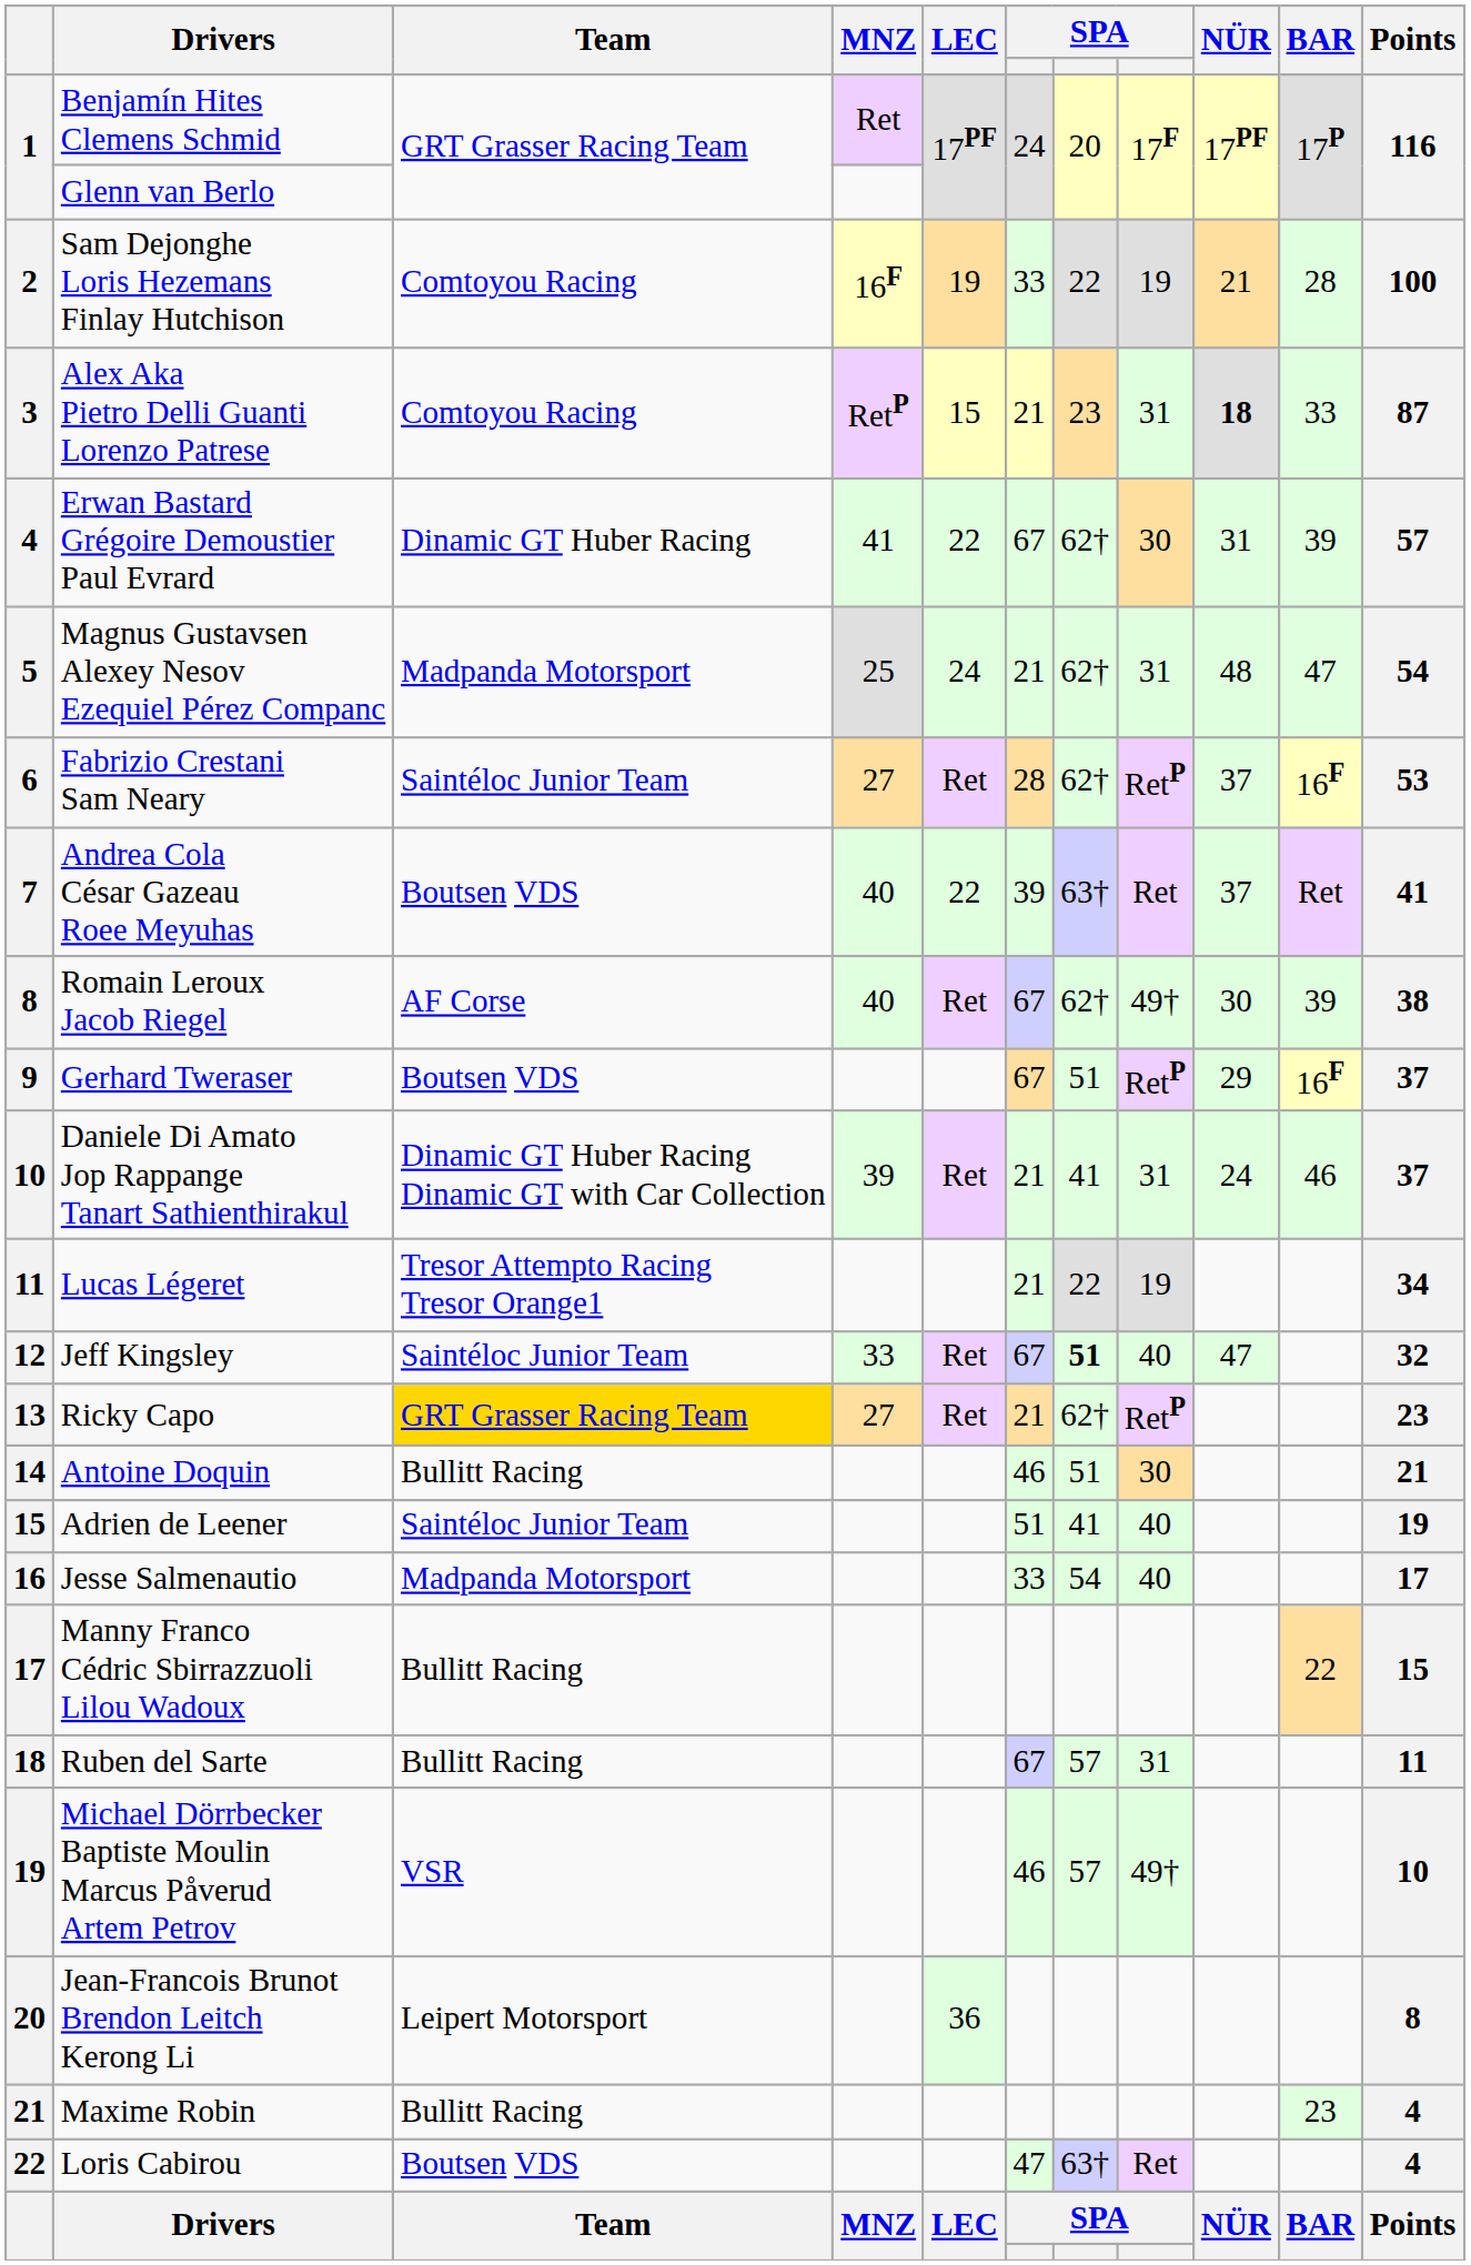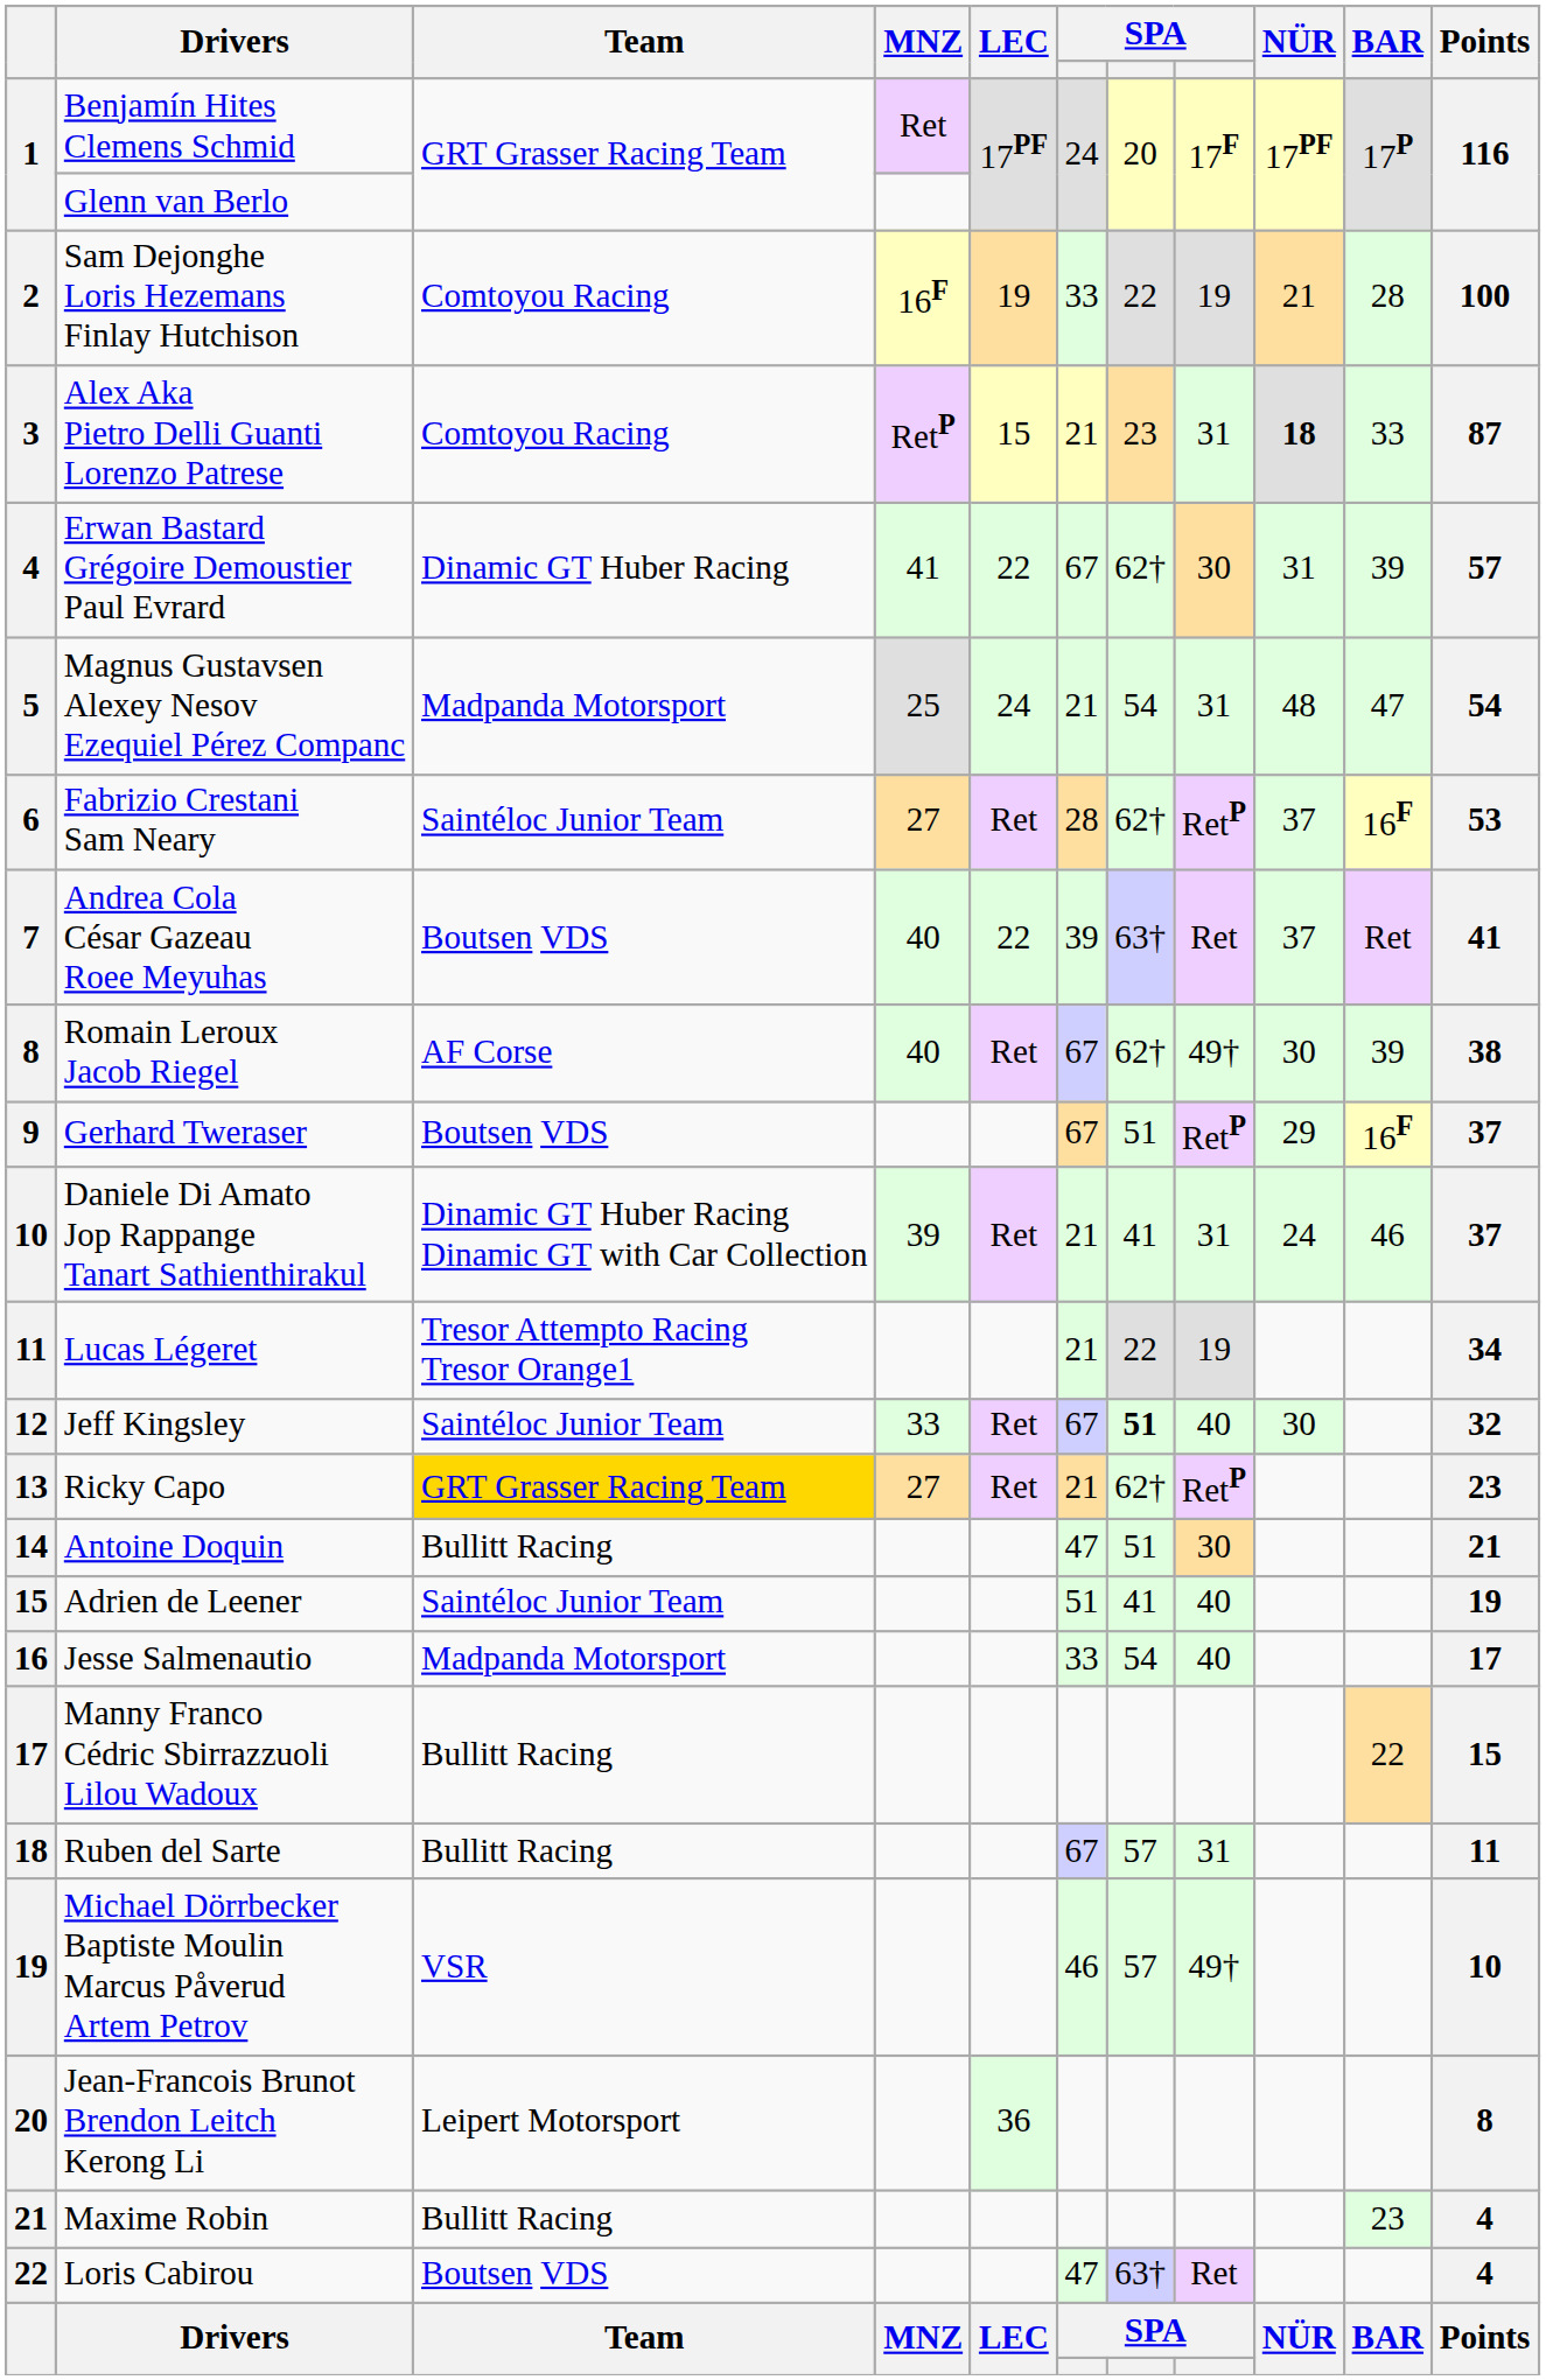 <table class="wikitable" style="font-size:85%; text-align:center;">
 <tr>
 <th rowspan="2"></th>
 <th rowspan="2">Drivers</th>
 <th rowspan="2">Team</th>
 <th rowspan="2"><a href='#'>MNZ</a><br></th>
 <th rowspan="2"><a href='#'>LEC</a><br></th>
 <th colspan="3"><a href='#'>SPA</a><br></th>
 <th rowspan="2"><a href='#'>NÜR</a><br></th>
 <th rowspan="2"><a href='#'>BAR</a><br></th>
 <th rowspan="2">Points</th>
 </tr>
 <tr>
 <th></th>
 <th></th>
 <th></th>
 </tr>
 <tr>
 <th rowspan=2>1</th>
 <td align="left"> <a href='#'>Benjamín Hites</a><br> <a href='#'>Clemens Schmid</a></td>
 <td rowspan=2 align="left"> <a href='#'>GRT Grasser Racing Team</a></td>
 <td style="background:#efcfff;">Ret</td>
 <td rowspan=2 style="background:#dfdfdf;">17<sup><strong>PF</strong></sup></td>
 <td rowspan=2 style="background:#dfdfdf;">24</td>
 <td rowspan=2 style="background:#ffffbf;">20</td>
 <td rowspan=2 style="background:#ffffbf;">17<sup><strong>F</strong></sup></td>
 <td rowspan=2 style="background:#ffffbf;">17<sup><strong>PF</strong></sup></td>
 <td rowspan=2 style="background:#dfdfdf;">17<sup><strong>P</strong></sup></td>
 <th rowspan=2>116</th>
 </tr>
 <tr>
 <td align="left"> <a href='#'>Glenn van Berlo</a></td>
 <td></td>
 </tr>
 <tr>
 <th>2</th>
 <td align="left"> Sam Dejonghe<br> <a href='#'>Loris Hezemans</a><br> Finlay Hutchison</td>
 <td align="left"> <a href='#'>Comtoyou Racing</a></td>
 <td style="background:#ffffbf;">16<sup><strong>F</strong></sup></td>
 <td style="background:#ffdf9f;">19</td>
 <td style="background:#dfffdf;">33</td>
 <td style="background:#dfdfdf;">22</td>
 <td style="background:#dfdfdf;">19</td>
 <td style="background:#ffdf9f;">21</td>
 <td style="background:#dfffdf;">28</td>
 <th>100</th>
 </tr>
 <tr>
 <th>3</th>
 <td align="left"> <a href='#'>Alex Aka</a><br> <a href='#'>Pietro Delli Guanti</a><br> <a href='#'>Lorenzo Patrese</a></td>
 <td align="left"> <a href='#'>Comtoyou Racing</a></td>
 <td style="background:#efcfff;">Ret<sup><strong>P</strong></sup></td>
 <td style="background:#ffffbf;">15</td>
 <td style="background:#ffffbf;">21</td>
 <td style="background:#ffdf9f;">23</td>
 <td style="background:#dfffdf;">31</td>
 <td style="background:#dfdfdf;"><strong>18</strong></td>
 <td style="background:#dfffdf;">33</td>
 <th>87</th>
 </tr>
 <tr>
 <th>4</th>
 <td align="left"> <a href='#'>Erwan Bastard</a><br> <a href='#'>Grégoire Demoustier</a><br> Paul Evrard</td>
 <td align="left"> <a href='#'>Dinamic GT</a> Huber Racing</td>
 <td style="background:#dfffdf;">41</td>
 <td style="background:#dfffdf;">22</td>
 <td style="background:#dfffdf;">67</td>
 <td style="background:#dfffdf;">62†</td>
 <td style="background:#ffdf9f;">30</td>
 <td style="background:#dfffdf;">31</td>
 <td style="background:#dfffdf;">39</td>
 <th>57</th>
 </tr>
 <tr>
 <th>5</th>
 <td align="left"> Magnus Gustavsen<br> Alexey Nesov<br> <a href='#'>Ezequiel Pérez Companc</a></td>
 <td align="left"> <a href='#'>Madpanda Motorsport</a></td>
 <td style="background:#dfdfdf;">25</td>
 <td style="background:#dfffdf;">24</td>
 <td style="background:#dfffdf;">21</td>
-<td style="background:#dfffdf;">62†</td>
+<td style="background:#dfffdf;">54</td>
 <td style="background:#dfffdf;">31</td>
 <td style="background:#dfffdf;">48</td>
 <td style="background:#dfffdf;">47</td>
 <th>54</th>
 </tr>
 <tr>
 <th>6</th>
 <td align="left"> <a href='#'>Fabrizio Crestani</a><br> Sam Neary</td>
 <td align="left"> <a href='#'>Saintéloc Junior Team</a></td>
 <td style="background:#ffdf9f;">27</td>
 <td style="background:#efcfff;">Ret</td>
 <td style="background:#ffdf9f;">28</td>
 <td style="background:#dfffdf;">62†</td>
 <td style="background:#efcfff;">Ret<sup><strong>P</strong></sup></td>
 <td style="background:#dfffdf;">37</td>
 <td style="background:#ffffbf;">16<sup><strong>F</strong></sup></td>
 <th>53</th>
 </tr>
 <tr>
 <th>7</th>
 <td align="left"> <a href='#'>Andrea Cola</a><br> César Gazeau<br> <a href='#'>Roee Meyuhas</a></td>
 <td align="left"> <a href='#'>Boutsen</a> <a href='#'>VDS</a></td>
 <td style="background:#dfffdf;">40</td>
 <td style="background:#dfffdf;">22</td>
 <td style="background:#dfffdf;">39</td>
 <td style="background:#cfcfff;">63†</td>
 <td style="background:#efcfff;">Ret</td>
 <td style="background:#dfffdf;">37</td>
 <td style="background:#efcfff;">Ret</td>
 <th>41</th>
 </tr>
 <tr>
 <th>8</th>
 <td align="left"> Romain Leroux<br> <a href='#'>Jacob Riegel</a></td>
 <td align="left"> <a href='#'>AF Corse</a></td>
 <td style="background:#dfffdf;">40</td>
 <td style="background:#efcfff;">Ret</td>
 <td style="background:#cfcfff;">67</td>
 <td style="background:#dfffdf;">62†</td>
 <td style="background:#dfffdf;">49†</td>
 <td style="background:#dfffdf;">30</td>
 <td style="background:#dfffdf;">39</td>
 <th>38</th>
 </tr>
 <tr>
 <th>9</th>
 <td align="left"> <a href='#'>Gerhard Tweraser</a></td>
 <td align="left"> <a href='#'>Boutsen</a> <a href='#'>VDS</a></td>
 <td></td>
 <td></td>
 <td style="background:#ffdf9f;">67</td>
 <td style="background:#dfffdf;">51</td>
 <td style="background:#efcfff;">Ret<sup><strong>P</strong></sup></td>
 <td style="background:#dfffdf;">29</td>
 <td style="background:#ffffbf;">16<sup><strong>F</strong></sup></td>
 <th>37</th>
 </tr>
 <tr>
 <th>10</th>
 <td align="left"> Daniele Di Amato<br> Jop Rappange<br> <a href='#'>Tanart Sathienthirakul</a></td>
 <td align="left"> <a href='#'>Dinamic GT</a> Huber Racing<br> <a href='#'>Dinamic GT</a> with Car Collection</td>
 <td style="background:#dfffdf;">39</td>
 <td style="background:#efcfff;">Ret</td>
 <td style="background:#dfffdf;">21</td>
 <td style="background:#dfffdf;">41</td>
 <td style="background:#dfffdf;">31</td>
 <td style="background:#dfffdf;">24</td>
 <td style="background:#dfffdf;">46</td>
 <th>37</th>
 </tr>
 <tr>
 <th>11</th>
 <td align="left"> <a href='#'>Lucas Légeret</a></td>
 <td align="left"> <a href='#'>Tresor Attempto Racing</a><br> <a href='#'>Tresor Orange1</a></td>
 <td></td>
 <td></td>
 <td style="background:#dfffdf;">21</td>
 <td style="background:#dfdfdf;">22</td>
 <td style="background:#dfdfdf;">19</td>
 <td></td>
 <td></td>
 <th>34</th>
 </tr>
 <tr>
 <th>12</th>
 <td align="left"> Jeff Kingsley</td>
 <td align="left"> <a href='#'>Saintéloc Junior Team</a></td>
 <td style="background:#dfffdf;">33</td>
 <td style="background:#efcfff;">Ret</td>
 <td style="background:#cfcfff;">67</td>
 <td style="background:#dfffdf;"><strong>51</strong></td>
 <td style="background:#dfffdf;">40</td>
-<td style="background:#dfffdf;">47</td>
+<td style="background:#dfffdf;">30</td>
 <td></td>
 <th>32</th>
 </tr>
 <tr>
 <th>13</th>
 <td align="left"> Ricky Capo</td>
 <td align="left" style="background: gold;"> <a href='#'>GRT Grasser Racing Team</a></td>
 <td style="background:#ffdf9f;">27</td>
 <td style="background:#efcfff;">Ret</td>
 <td style="background:#ffdf9f;">21</td>
 <td style="background:#dfffdf;">62†</td>
 <td style="background:#efcfff;">Ret<sup><strong>P</strong></sup></td>
 <td></td>
 <td></td>
 <th>23</th>
 </tr>
 <tr>
 <th>14</th>
 <td align="left"> <a href='#'>Antoine Doquin</a></td>
 <td align="left"> Bullitt Racing</td>
 <td></td>
 <td></td>
-<td style="background:#dfffdf;">46</td>
+<td style="background:#dfffdf;">47</td>
 <td style="background:#dfffdf;">51</td>
 <td style="background:#ffdf9f;">30</td>
 <td></td>
 <td></td>
 <th>21</th>
 </tr>
 <tr>
 <th>15</th>
 <td align="left"> Adrien de Leener</td>
 <td align="left"> <a href='#'>Saintéloc Junior Team</a></td>
 <td></td>
 <td></td>
 <td style="background:#dfffdf;">51</td>
 <td style="background:#dfffdf;">41</td>
 <td style="background:#dfffdf;">40</td>
 <td></td>
 <td></td>
 <th>19</th>
 </tr>
 <tr>
 <th>16</th>
 <td align="left"> Jesse Salmenautio</td>
 <td align="left"> <a href='#'>Madpanda Motorsport</a></td>
 <td></td>
 <td></td>
 <td style="background:#dfffdf;">33</td>
 <td style="background:#dfffdf;">54</td>
 <td style="background:#dfffdf;">40</td>
 <td></td>
 <td></td>
 <th>17</th>
 </tr>
 <tr>
 <th>17</th>
 <td align="left"> Manny Franco<br> Cédric Sbirrazzuoli<br> <a href='#'>Lilou Wadoux</a></td>
 <td align="left"> Bullitt Racing</td>
 <td></td>
 <td></td>
 <td></td>
 <td></td>
 <td></td>
 <td></td>
 <td style="background:#ffdf9f;">22</td>
 <th>15</th>
 </tr>
 <tr>
 <th>18</th>
 <td align="left"> Ruben del Sarte</td>
 <td align="left"> Bullitt Racing</td>
 <td></td>
 <td></td>
 <td style="background:#cfcfff;">67</td>
 <td style="background:#dfffdf;">57</td>
 <td style="background:#dfffdf;">31</td>
 <td></td>
 <td></td>
 <th>11</th>
 </tr>
 <tr>
 <th>19</th>
 <td align="left"> <a href='#'>Michael Dörrbecker</a><br> Baptiste Moulin<br> Marcus Påverud<br> <a href='#'>Artem Petrov</a></td>
 <td align="left"> <a href='#'>VSR</a></td>
 <td></td>
 <td></td>
 <td style="background:#dfffdf;">46</td>
 <td style="background:#dfffdf;">57</td>
 <td style="background:#dfffdf;">49†</td>
 <td></td>
 <td></td>
 <th>10</th>
 </tr>
 <tr>
 <th>20</th>
 <td align="left"> Jean-Francois Brunot<br> <a href='#'>Brendon Leitch</a><br> Kerong Li</td>
 <td align="left"> Leipert Motorsport</td>
 <td></td>
 <td style="background:#dfffdf;">36</td>
 <td></td>
 <td></td>
 <td></td>
 <td></td>
 <td></td>
 <th>8</th>
 </tr>
 <tr>
 <th>21</th>
 <td align="left"> Maxime Robin</td>
 <td align="left"> Bullitt Racing</td>
 <td></td>
 <td></td>
 <td></td>
 <td></td>
 <td></td>
 <td></td>
 <td style="background:#dfffdf;">23</td>
 <th>4</th>
 </tr>
 <tr>
 <th>22</th>
 <td align="left"> Loris Cabirou</td>
 <td align="left"> <a href='#'>Boutsen</a> <a href='#'>VDS</a></td>
 <td></td>
 <td></td>
 <td style="background:#dfffdf;">47</td>
 <td style="background:#cfcfff;">63†</td>
 <td style="background:#efcfff;">Ret</td>
 <td></td>
 <td></td>
 <th>4</th>
 </tr>
 <tr>
 <th rowspan="2"></th>
 <th rowspan="2">Drivers</th>
 <th rowspan="2">Team</th>
 <th rowspan="2"><a href='#'>MNZ</a><br></th>
 <th rowspan="2"><a href='#'>LEC</a><br></th>
 <th colspan="3"><a href='#'>SPA</a><br></th>
 <th rowspan="2"><a href='#'>NÜR</a><br></th>
 <th rowspan="2"><a href='#'>BAR</a><br></th>
 <th rowspan="2">Points</th>
 </tr>
 <tr>
 <th></th>
 <th></th>
 <th></th>
 </tr>
 </table>
